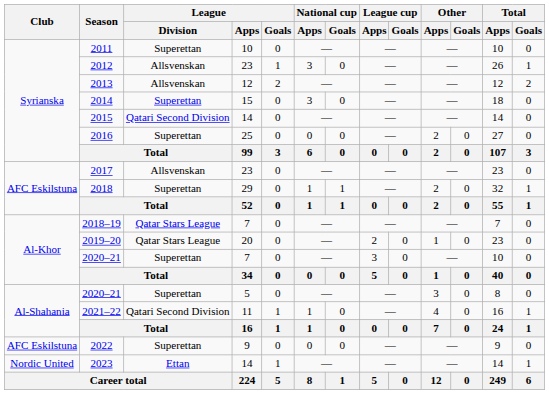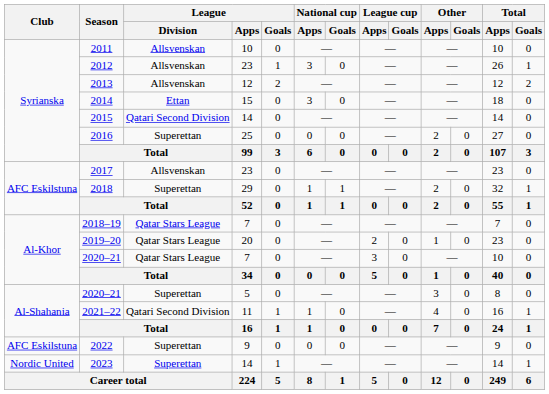 <table class="wikitable" style="text-align:center">
 <tr>
 <th rowspan="2">Club</th>
 <th rowspan="2">Season</th>
 <th colspan="3">League</th>
 <th colspan="2">National cup</th>
 <th colspan="2">League cup</th>
 <th colspan="2">Other</th>
 <th colspan="2">Total</th>
 </tr>
 <tr>
 <th>Division</th>
 <th>Apps</th>
 <th>Goals</th>
 <th>Apps</th>
 <th>Goals</th>
 <th>Apps</th>
 <th>Goals</th>
 <th>Apps</th>
 <th>Goals</th>
 <th>Apps</th>
 <th>Goals</th>
 </tr>
 <tr>
 <td rowspan="7"><a href='#'>Syrianska</a></td>
 <td><a href='#'>2011</a></td>
-<td>Superettan</td>
+<td><a href='#'>Allsvenskan</a></td>
 <td>10</td>
 <td>0</td>
 <td colspan="2">—</td>
 <td colspan="2">—</td>
 <td colspan="2">—</td>
 <td>10</td>
 <td>0</td>
 </tr>
 <tr>
 <td><a href='#'>2012</a></td>
 <td>Allsvenskan</td>
 <td>23</td>
 <td>1</td>
 <td>3</td>
 <td>0</td>
 <td colspan="2">—</td>
 <td colspan="2">—</td>
 <td>26</td>
 <td>1</td>
 </tr>
 <tr>
 <td><a href='#'>2013</a></td>
 <td>Allsvenskan</td>
 <td>12</td>
 <td>2</td>
 <td colspan="2">—</td>
 <td colspan="2">—</td>
 <td colspan="2">—</td>
 <td>12</td>
 <td>2</td>
 </tr>
 <tr>
 <td><a href='#'>2014</a></td>
-<td><a href='#'>Superettan</a></td>
+<td><a href='#'>Ettan</a></td>
 <td>15</td>
 <td>0</td>
 <td>3</td>
 <td>0</td>
 <td colspan="2">—</td>
 <td colspan="2">—</td>
 <td>18</td>
 <td>0</td>
 </tr>
 <tr>
 <td><a href='#'>2015</a></td>
 <td><a href='#'>Qatari Second Division</a></td>
 <td>14</td>
 <td>0</td>
 <td colspan="2">—</td>
 <td colspan="2">—</td>
 <td colspan="2">—</td>
 <td>14</td>
 <td>0</td>
 </tr>
 <tr>
 <td><a href='#'>2016</a></td>
 <td>Superettan</td>
 <td>25</td>
 <td>0</td>
 <td>0</td>
 <td>0</td>
 <td colspan="2">—</td>
 <td>2</td>
 <td>0</td>
 <td>27</td>
 <td>0</td>
 </tr>
 <tr>
 <th colspan="2">Total</th>
 <th>99</th>
 <th>3</th>
 <th>6</th>
 <th>0</th>
 <th>0</th>
 <th>0</th>
 <th>2</th>
 <th>0</th>
 <th>107</th>
 <th>3</th>
 </tr>
 <tr>
 <td rowspan="3"><a href='#'>AFC Eskilstuna</a></td>
 <td><a href='#'>2017</a></td>
 <td>Allsvenskan</td>
 <td>23</td>
 <td>0</td>
 <td colspan="2">—</td>
 <td colspan="2">—</td>
 <td colspan="2">—</td>
 <td>23</td>
 <td>0</td>
 </tr>
 <tr>
 <td><a href='#'>2018</a></td>
 <td>Superettan</td>
 <td>29</td>
 <td>0</td>
 <td>1</td>
 <td>1</td>
 <td colspan="2">—</td>
 <td>2</td>
 <td>0</td>
 <td>32</td>
 <td>1</td>
 </tr>
 <tr>
 <th colspan="2">Total</th>
 <th>52</th>
 <th>0</th>
 <th>1</th>
 <th>1</th>
 <th>0</th>
 <th>0</th>
 <th>2</th>
 <th>0</th>
 <th>55</th>
 <th>1</th>
 </tr>
 <tr>
 <td rowspan="4"><a href='#'>Al-Khor</a></td>
 <td><a href='#'>2018–19</a></td>
 <td><a href='#'>Qatar Stars League</a></td>
 <td>7</td>
 <td>0</td>
 <td colspan="2">—</td>
 <td colspan="2">—</td>
 <td colspan="2">—</td>
 <td>7</td>
 <td>0</td>
 </tr>
 <tr>
 <td><a href='#'>2019–20</a></td>
 <td>Qatar Stars League</td>
 <td>20</td>
 <td>0</td>
 <td colspan="2">—</td>
 <td>2</td>
 <td>0</td>
 <td>1</td>
 <td>0</td>
 <td>23</td>
 <td>0</td>
 </tr>
 <tr>
 <td><a href='#'>2020–21</a></td>
-<td>Superettan</td>
+<td>Qatar Stars League</td>
 <td>7</td>
 <td>0</td>
 <td colspan="2">—</td>
 <td>3</td>
 <td>0</td>
 <td colspan="2">—</td>
 <td>10</td>
 <td>0</td>
 </tr>
 <tr>
 <th colspan="2">Total</th>
 <th>34</th>
 <th>0</th>
 <th>0</th>
 <th>0</th>
 <th>5</th>
 <th>0</th>
 <th>1</th>
 <th>0</th>
 <th>40</th>
 <th>0</th>
 </tr>
 <tr>
 <td rowspan="3"><a href='#'>Al-Shahania</a></td>
 <td><a href='#'>2020–21</a></td>
 <td>Superettan</td>
 <td>5</td>
 <td>0</td>
 <td colspan="2">—</td>
 <td colspan="2">—</td>
 <td>3</td>
 <td>0</td>
 <td>8</td>
 <td>0</td>
 </tr>
 <tr>
 <td><a href='#'>2021–22</a></td>
 <td>Qatari Second Division</td>
 <td>11</td>
 <td>1</td>
 <td>1</td>
 <td>0</td>
 <td colspan="2">—</td>
 <td>4</td>
 <td>0</td>
 <td>16</td>
 <td>1</td>
 </tr>
 <tr>
 <th colspan="2">Total</th>
 <th>16</th>
 <th>1</th>
 <th>1</th>
 <th>0</th>
 <th>0</th>
 <th>0</th>
 <th>7</th>
 <th>0</th>
 <th>24</th>
 <th>1</th>
 </tr>
 <tr>
 <td><a href='#'>AFC Eskilstuna</a></td>
 <td><a href='#'>2022</a></td>
 <td>Superettan</td>
 <td>9</td>
 <td>0</td>
 <td>0</td>
 <td>0</td>
 <td colspan="2">—</td>
 <td colspan="2">—</td>
 <td>9</td>
 <td>0</td>
 </tr>
 <tr>
 <td><a href='#'>Nordic United</a></td>
 <td><a href='#'>2023</a></td>
-<td><a href='#'>Ettan</a></td>
+<td><a href='#'>Superettan</a></td>
 <td>14</td>
 <td>1</td>
 <td colspan="2">—</td>
 <td colspan="2">—</td>
 <td colspan="2">—</td>
 <td>14</td>
 <td>1</td>
 </tr>
 <tr>
 <th colspan="3">Career total</th>
 <th>224</th>
 <th>5</th>
 <th>8</th>
 <th>1</th>
 <th>5</th>
 <th>0</th>
 <th>12</th>
 <th>0</th>
 <th>249</th>
 <th>6</th>
 </tr>
 </table>
